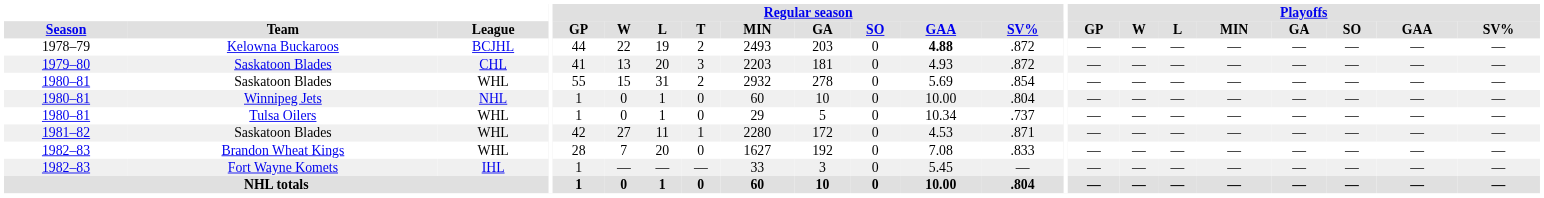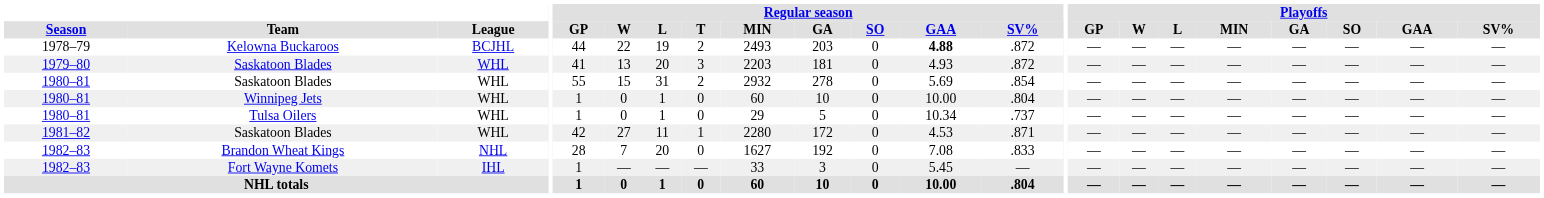 <table border="0" cellpadding="1" cellspacing="0" style="width:90%; text-align:center;">
 <tr bgcolor="#e0e0e0">
 <th colspan="3" bgcolor="#ffffff"></th>
 <th rowspan="99" bgcolor="#ffffff"></th>
 <th colspan="9" bgcolor="#e0e0e0"><a href='#'>Regular season</a></th>
 <th rowspan="99" bgcolor="#ffffff"></th>
 <th colspan="8" bgcolor="#e0e0e0"><a href='#'>Playoffs</a></th>
 </tr>
 <tr bgcolor="#e0e0e0">
 <th><a href='#'>Season</a></th>
 <th>Team</th>
 <th>League</th>
 <th>GP</th>
 <th>W</th>
 <th>L</th>
 <th>T</th>
 <th>MIN</th>
 <th>GA</th>
 <th><a href='#'>SO</a></th>
 <th><a href='#'>GAA</a></th>
 <th><a href='#'>SV%</a></th>
 <th>GP</th>
 <th>W</th>
 <th>L</th>
 <th>MIN</th>
 <th>GA</th>
 <th>SO</th>
 <th>GAA</th>
 <th>SV%</th>
 </tr>
 <tr>
 <td>1978–79</td>
 <td><a href='#'>Kelowna Buckaroos</a></td>
 <td><a href='#'>BCJHL</a></td>
 <td>44</td>
 <td>22</td>
 <td>19</td>
 <td>2</td>
 <td>2493</td>
 <td>203</td>
 <td>0</td>
 <td><strong>4.88</strong></td>
 <td>.872</td>
 <td>—</td>
 <td>—</td>
 <td>—</td>
 <td>—</td>
 <td>—</td>
 <td>—</td>
 <td>—</td>
 <td>—</td>
 </tr>
 <tr bgcolor="#f0f0f0">
 <td><a href='#'>1979–80</a></td>
 <td><a href='#'>Saskatoon Blades</a></td>
-<td><a href='#'>CHL</a></td>
+<td><a href='#'>WHL</a></td>
 <td>41</td>
 <td>13</td>
 <td>20</td>
 <td>3</td>
 <td>2203</td>
 <td>181</td>
 <td>0</td>
 <td>4.93</td>
 <td>.872</td>
 <td>—</td>
 <td>—</td>
 <td>—</td>
 <td>—</td>
 <td>—</td>
 <td>—</td>
 <td>—</td>
 <td>—</td>
 </tr>
 <tr>
 <td><a href='#'>1980–81</a></td>
 <td>Saskatoon Blades</td>
 <td>WHL</td>
 <td>55</td>
 <td>15</td>
 <td>31</td>
 <td>2</td>
 <td>2932</td>
 <td>278</td>
 <td>0</td>
 <td>5.69</td>
 <td>.854</td>
 <td>—</td>
 <td>—</td>
 <td>—</td>
 <td>—</td>
 <td>—</td>
 <td>—</td>
 <td>—</td>
 <td>—</td>
 </tr>
 <tr bgcolor="#f0f0f0">
 <td><a href='#'>1980–81</a></td>
 <td><a href='#'>Winnipeg Jets</a></td>
-<td><a href='#'>NHL</a></td>
+<td>WHL</td>
 <td>1</td>
 <td>0</td>
 <td>1</td>
 <td>0</td>
 <td>60</td>
 <td>10</td>
 <td>0</td>
 <td>10.00</td>
 <td>.804</td>
 <td>—</td>
 <td>—</td>
 <td>—</td>
 <td>—</td>
 <td>—</td>
 <td>—</td>
 <td>—</td>
 <td>—</td>
 </tr>
 <tr>
 <td><a href='#'>1980–81</a></td>
 <td><a href='#'>Tulsa Oilers</a></td>
 <td>WHL</td>
 <td>1</td>
 <td>0</td>
 <td>1</td>
 <td>0</td>
 <td>29</td>
 <td>5</td>
 <td>0</td>
 <td>10.34</td>
 <td>.737</td>
 <td>—</td>
 <td>—</td>
 <td>—</td>
 <td>—</td>
 <td>—</td>
 <td>—</td>
 <td>—</td>
 <td>—</td>
 </tr>
 <tr bgcolor="#f0f0f0">
 <td><a href='#'>1981–82</a></td>
 <td>Saskatoon Blades</td>
 <td>WHL</td>
 <td>42</td>
 <td>27</td>
 <td>11</td>
 <td>1</td>
 <td>2280</td>
 <td>172</td>
 <td>0</td>
 <td>4.53</td>
 <td>.871</td>
 <td>—</td>
 <td>—</td>
 <td>—</td>
 <td>—</td>
 <td>—</td>
 <td>—</td>
 <td>—</td>
 <td>—</td>
 </tr>
 <tr>
 <td><a href='#'>1982–83</a></td>
 <td><a href='#'>Brandon Wheat Kings</a></td>
-<td>WHL</td>
+<td><a href='#'>NHL</a></td>
 <td>28</td>
 <td>7</td>
 <td>20</td>
 <td>0</td>
 <td>1627</td>
 <td>192</td>
 <td>0</td>
 <td>7.08</td>
 <td>.833</td>
 <td>—</td>
 <td>—</td>
 <td>—</td>
 <td>—</td>
 <td>—</td>
 <td>—</td>
 <td>—</td>
 <td>—</td>
 </tr>
 <tr bgcolor="#f0f0f0">
 <td><a href='#'>1982–83</a></td>
 <td><a href='#'>Fort Wayne Komets</a></td>
 <td><a href='#'>IHL</a></td>
 <td>1</td>
 <td>—</td>
 <td>—</td>
 <td>—</td>
 <td>33</td>
 <td>3</td>
 <td>0</td>
 <td>5.45</td>
 <td>—</td>
 <td>—</td>
 <td>—</td>
 <td>—</td>
 <td>—</td>
 <td>—</td>
 <td>—</td>
 <td>—</td>
 <td>—</td>
 </tr>
 <tr bgcolor="#e0e0e0">
 <th colspan=3>NHL totals</th>
 <th>1</th>
 <th>0</th>
 <th>1</th>
 <th>0</th>
 <th>60</th>
 <th>10</th>
 <th>0</th>
 <th>10.00</th>
 <th>.804</th>
 <th>—</th>
 <th>—</th>
 <th>—</th>
 <th>—</th>
 <th>—</th>
 <th>—</th>
 <th>—</th>
 <th>—</th>
 </tr>
 </table>
